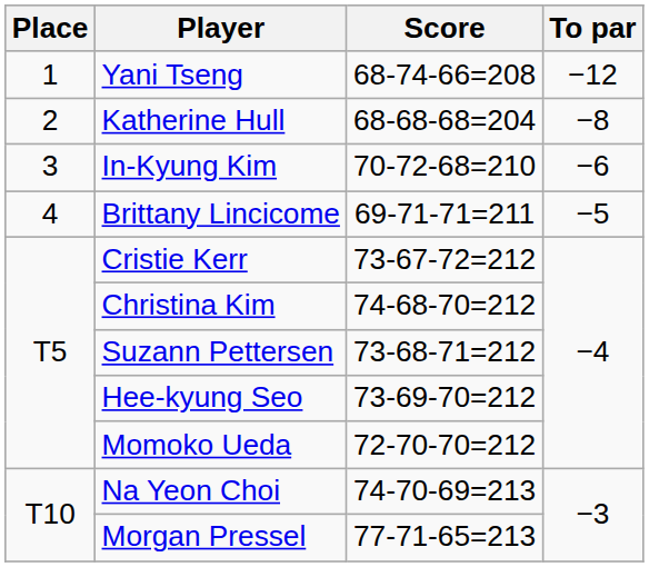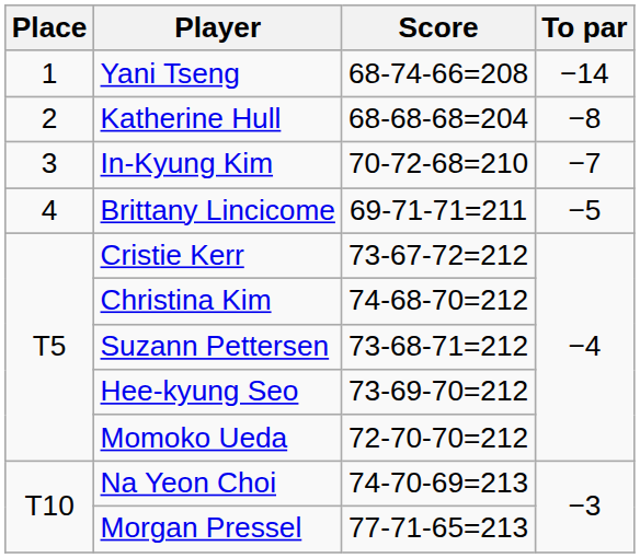 <table class="wikitable">
 <tr>
 <th>Place</th>
 <th>Player</th>
 <th>Score</th>
 <th>To par</th>
 </tr>
 <tr>
 <td align=center>1</td>
 <td> <a href='#'>Yani Tseng</a></td>
 <td align=center>68-74-66=208</td>
-<td align=center>−12</td>
+<td align=center>−14</td>
 </tr>
 <tr>
 <td align=center>2</td>
 <td> <a href='#'>Katherine Hull</a></td>
 <td align=center>68-68-68=204</td>
 <td align=center>−8</td>
 </tr>
 <tr>
 <td align=center>3</td>
 <td> <a href='#'>In-Kyung Kim</a></td>
 <td align=center>70-72-68=210</td>
-<td align=center>−6</td>
+<td align=center>−7</td>
 </tr>
 <tr>
 <td align=center>4</td>
 <td> <a href='#'>Brittany Lincicome</a></td>
 <td align=center>69-71-71=211</td>
 <td align=center>−5</td>
 </tr>
 <tr>
 <td rowspan=5 align=center>T5</td>
 <td> <a href='#'>Cristie Kerr</a></td>
 <td align=center>73-67-72=212</td>
 <td rowspan=5 align=center>−4</td>
 </tr>
 <tr>
 <td> <a href='#'>Christina Kim</a></td>
 <td align=center>74-68-70=212</td>
 </tr>
 <tr>
 <td> <a href='#'>Suzann Pettersen</a></td>
 <td align=center>73-68-71=212</td>
 </tr>
 <tr>
 <td> <a href='#'>Hee-kyung Seo</a></td>
 <td align=center>73-69-70=212</td>
 </tr>
 <tr>
 <td> <a href='#'>Momoko Ueda</a></td>
 <td align=center>72-70-70=212</td>
 </tr>
 <tr>
 <td rowspan=2 align=center>T10</td>
 <td> <a href='#'>Na Yeon Choi</a></td>
 <td align=center>74-70-69=213</td>
 <td rowspan=2 align=center>−3</td>
 </tr>
 <tr>
 <td> <a href='#'>Morgan Pressel</a></td>
 <td align=center>77-71-65=213</td>
 </tr>
 </table>
